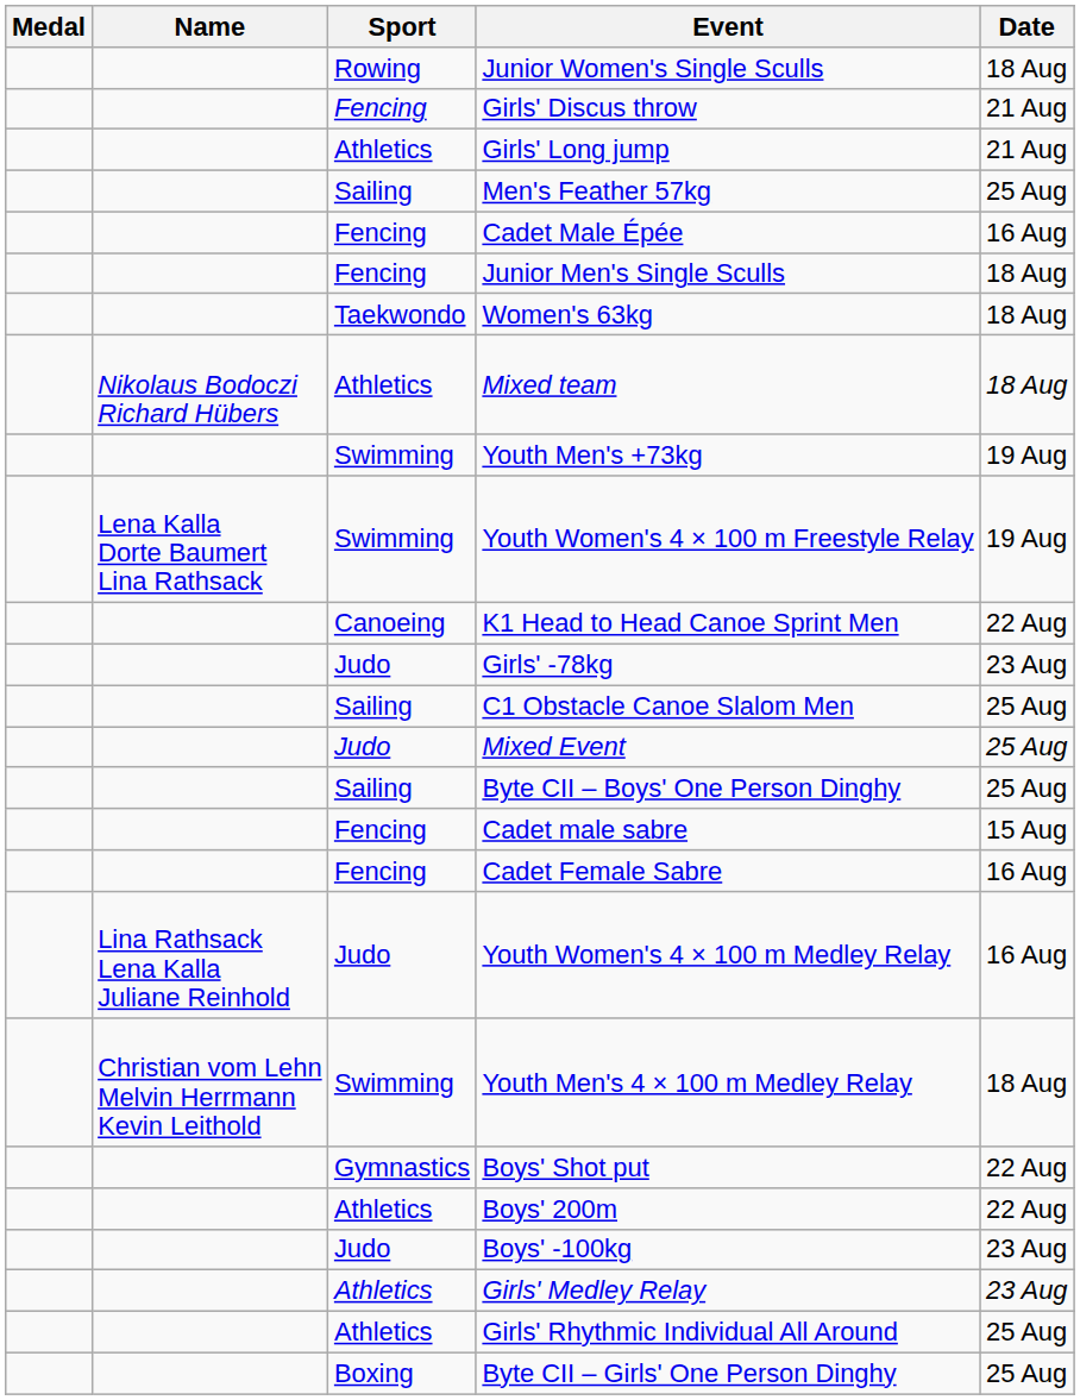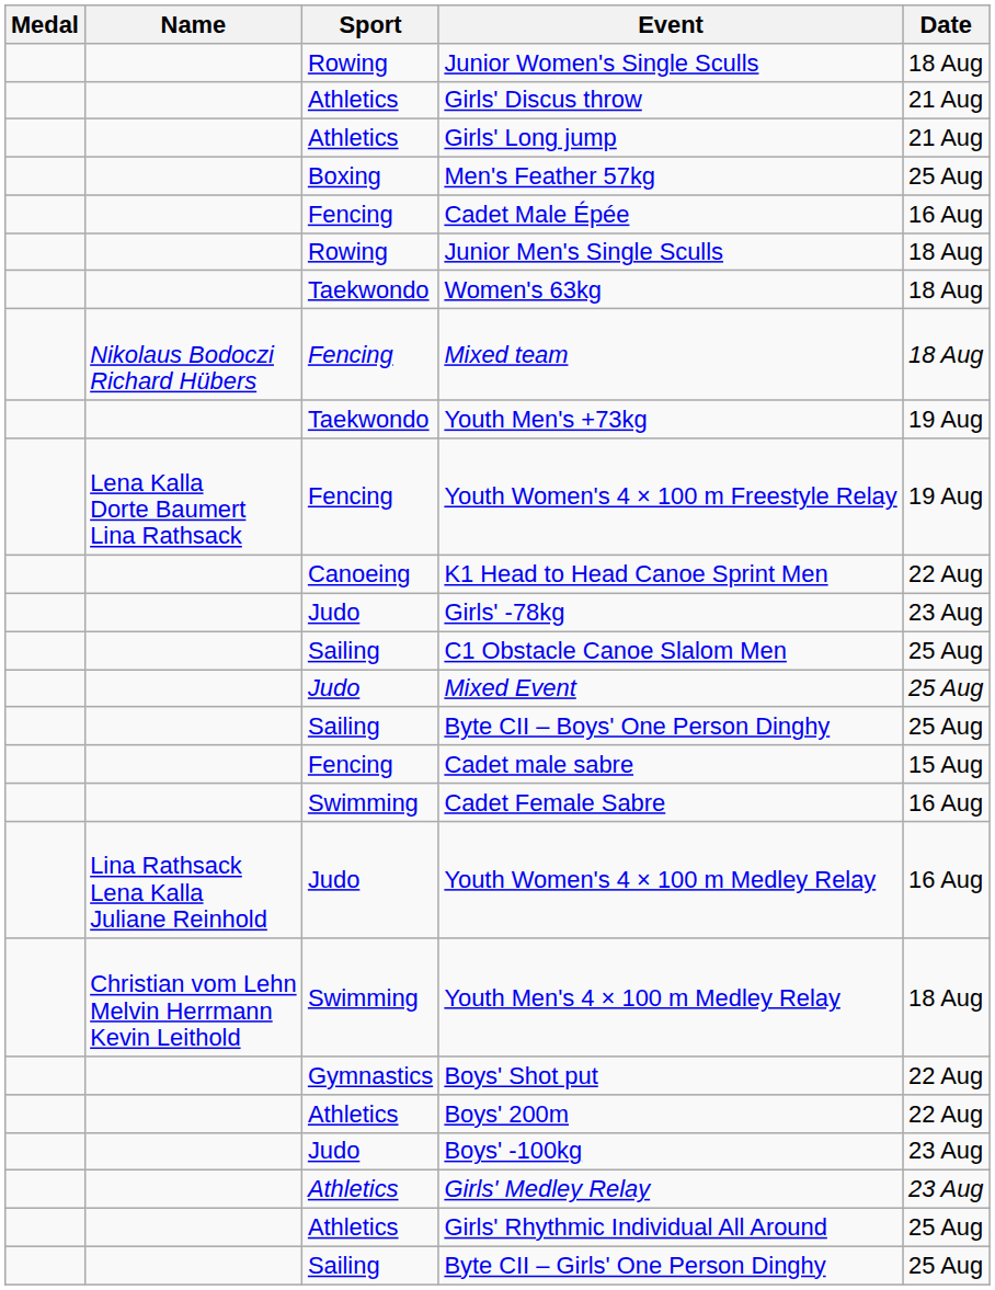 <table class="wikitable sortable" style="font-size:90%">
 <tr>
 <th>Medal</th>
 <th>Name</th>
 <th>Sport</th>
 <th>Event</th>
 <th>Date</th>
 </tr>
 <tr>
 <td></td>
 <td></td>
 <td><a href='#'>Rowing</a></td>
 <td><a href='#'>Junior Women's Single Sculls</a></td>
 <td>18 Aug</td>
 </tr>
 <tr>
 <td></td>
 <td></td>
-<td><em><a href='#'>Fencing</a></em></td>
+<td><a href='#'>Athletics</a></td>
 <td><a href='#'>Girls' Discus throw</a></td>
 <td>21 Aug</td>
 </tr>
 <tr>
 <td></td>
 <td></td>
 <td><a href='#'>Athletics</a></td>
 <td><a href='#'>Girls' Long jump</a></td>
 <td>21 Aug</td>
 </tr>
 <tr>
 <td></td>
 <td></td>
-<td><a href='#'>Sailing</a></td>
+<td><a href='#'>Boxing</a></td>
 <td><a href='#'>Men's Feather 57kg</a></td>
 <td>25 Aug</td>
 </tr>
 <tr>
 <td></td>
 <td></td>
 <td><a href='#'>Fencing</a></td>
 <td><a href='#'>Cadet Male Épée</a></td>
 <td>16 Aug</td>
 </tr>
 <tr>
 <td></td>
 <td></td>
-<td><a href='#'>Fencing</a></td>
+<td><a href='#'>Rowing</a></td>
 <td><a href='#'>Junior Men's Single Sculls</a></td>
 <td>18 Aug</td>
 </tr>
 <tr>
 <td></td>
 <td></td>
 <td><a href='#'>Taekwondo</a></td>
 <td><a href='#'>Women's 63kg</a></td>
 <td>18 Aug</td>
 </tr>
 <tr>
 <td><em></em></td>
 <td><em><br><a href='#'>Nikolaus Bodoczi</a><br><a href='#'>Richard Hübers</a></em></td>
-<td><a href='#'>Athletics</a></td>
+<td><em><a href='#'>Fencing</a></em></td>
 <td><em><a href='#'>Mixed team</a></em></td>
 <td><em>18 Aug</em></td>
 </tr>
 <tr>
 <td></td>
 <td></td>
-<td><a href='#'>Swimming</a></td>
+<td><a href='#'>Taekwondo</a></td>
 <td><a href='#'>Youth Men's +73kg</a></td>
 <td>19 Aug</td>
 </tr>
 <tr>
 <td></td>
 <td><br><a href='#'>Lena Kalla</a><br><a href='#'>Dorte Baumert</a><br><a href='#'>Lina Rathsack</a></td>
-<td><a href='#'>Swimming</a></td>
+<td><a href='#'>Fencing</a></td>
 <td><a href='#'>Youth Women's 4 × 100 m Freestyle Relay</a></td>
 <td>19 Aug</td>
 </tr>
 <tr>
 <td></td>
 <td></td>
 <td><a href='#'>Canoeing</a></td>
 <td><a href='#'>K1 Head to Head Canoe Sprint Men</a></td>
 <td>22 Aug</td>
 </tr>
 <tr>
 <td></td>
 <td></td>
 <td><a href='#'>Judo</a></td>
 <td><a href='#'>Girls' -78kg</a></td>
 <td>23 Aug</td>
 </tr>
 <tr>
 <td></td>
 <td></td>
 <td><a href='#'>Sailing</a></td>
 <td><a href='#'>C1 Obstacle Canoe Slalom Men</a></td>
 <td>25 Aug</td>
 </tr>
 <tr>
 <td><em></em></td>
 <td><em></em></td>
 <td><em><a href='#'>Judo</a></em></td>
 <td><em><a href='#'>Mixed Event</a></em></td>
 <td><em>25 Aug</em></td>
 </tr>
 <tr>
 <td></td>
 <td></td>
 <td><a href='#'>Sailing</a></td>
 <td><a href='#'>Byte CII – Boys' One Person Dinghy</a></td>
 <td>25 Aug</td>
 </tr>
 <tr>
 <td></td>
 <td></td>
 <td><a href='#'>Fencing</a></td>
 <td><a href='#'>Cadet male sabre</a></td>
 <td>15 Aug</td>
 </tr>
 <tr>
 <td></td>
 <td></td>
-<td><a href='#'>Fencing</a></td>
+<td><a href='#'>Swimming</a></td>
 <td><a href='#'>Cadet Female Sabre</a></td>
 <td>16 Aug</td>
 </tr>
 <tr>
 <td></td>
 <td><br><a href='#'>Lina Rathsack</a><br><a href='#'>Lena Kalla</a><br><a href='#'>Juliane Reinhold</a></td>
 <td><a href='#'>Judo</a></td>
 <td><a href='#'>Youth Women's 4 × 100 m Medley Relay</a></td>
 <td>16 Aug</td>
 </tr>
 <tr>
 <td></td>
 <td><br><a href='#'>Christian vom Lehn</a><br><a href='#'>Melvin Herrmann</a><br><a href='#'>Kevin Leithold</a></td>
 <td><a href='#'>Swimming</a></td>
 <td><a href='#'>Youth Men's 4 × 100 m Medley Relay</a></td>
 <td>18 Aug</td>
 </tr>
 <tr>
 <td></td>
 <td></td>
 <td><a href='#'>Gymnastics</a></td>
 <td><a href='#'>Boys' Shot put</a></td>
 <td>22 Aug</td>
 </tr>
 <tr>
 <td></td>
 <td></td>
 <td><a href='#'>Athletics</a></td>
 <td><a href='#'>Boys' 200m</a></td>
 <td>22 Aug</td>
 </tr>
 <tr>
 <td></td>
 <td></td>
 <td><a href='#'>Judo</a></td>
 <td><a href='#'>Boys' -100kg</a></td>
 <td>23 Aug</td>
 </tr>
 <tr>
 <td><em></em></td>
 <td><em></em></td>
 <td><em><a href='#'>Athletics</a></em></td>
 <td><em><a href='#'>Girls' Medley Relay</a></em></td>
 <td><em>23 Aug</em></td>
 </tr>
 <tr>
 <td></td>
 <td></td>
 <td><a href='#'>Athletics</a></td>
 <td><a href='#'>Girls' Rhythmic Individual All Around</a></td>
 <td>25 Aug</td>
 </tr>
 <tr>
 <td></td>
 <td></td>
-<td><a href='#'>Boxing</a></td>
+<td><a href='#'>Sailing</a></td>
 <td><a href='#'>Byte CII – Girls' One Person Dinghy</a></td>
 <td>25 Aug</td>
 </tr>
 </table>
